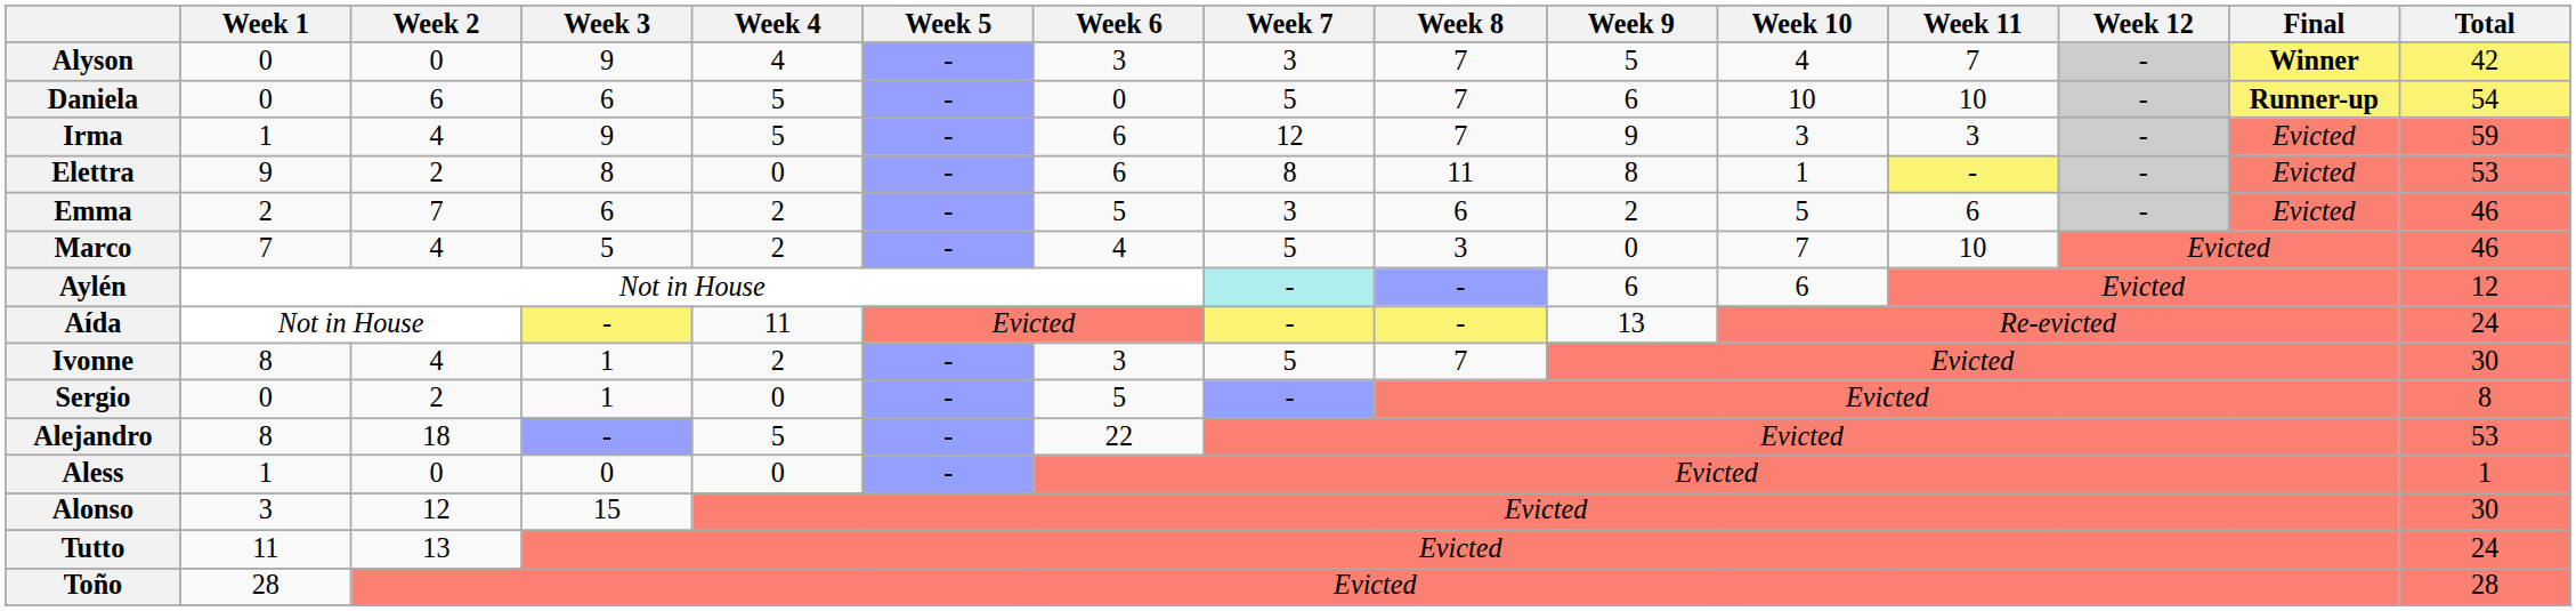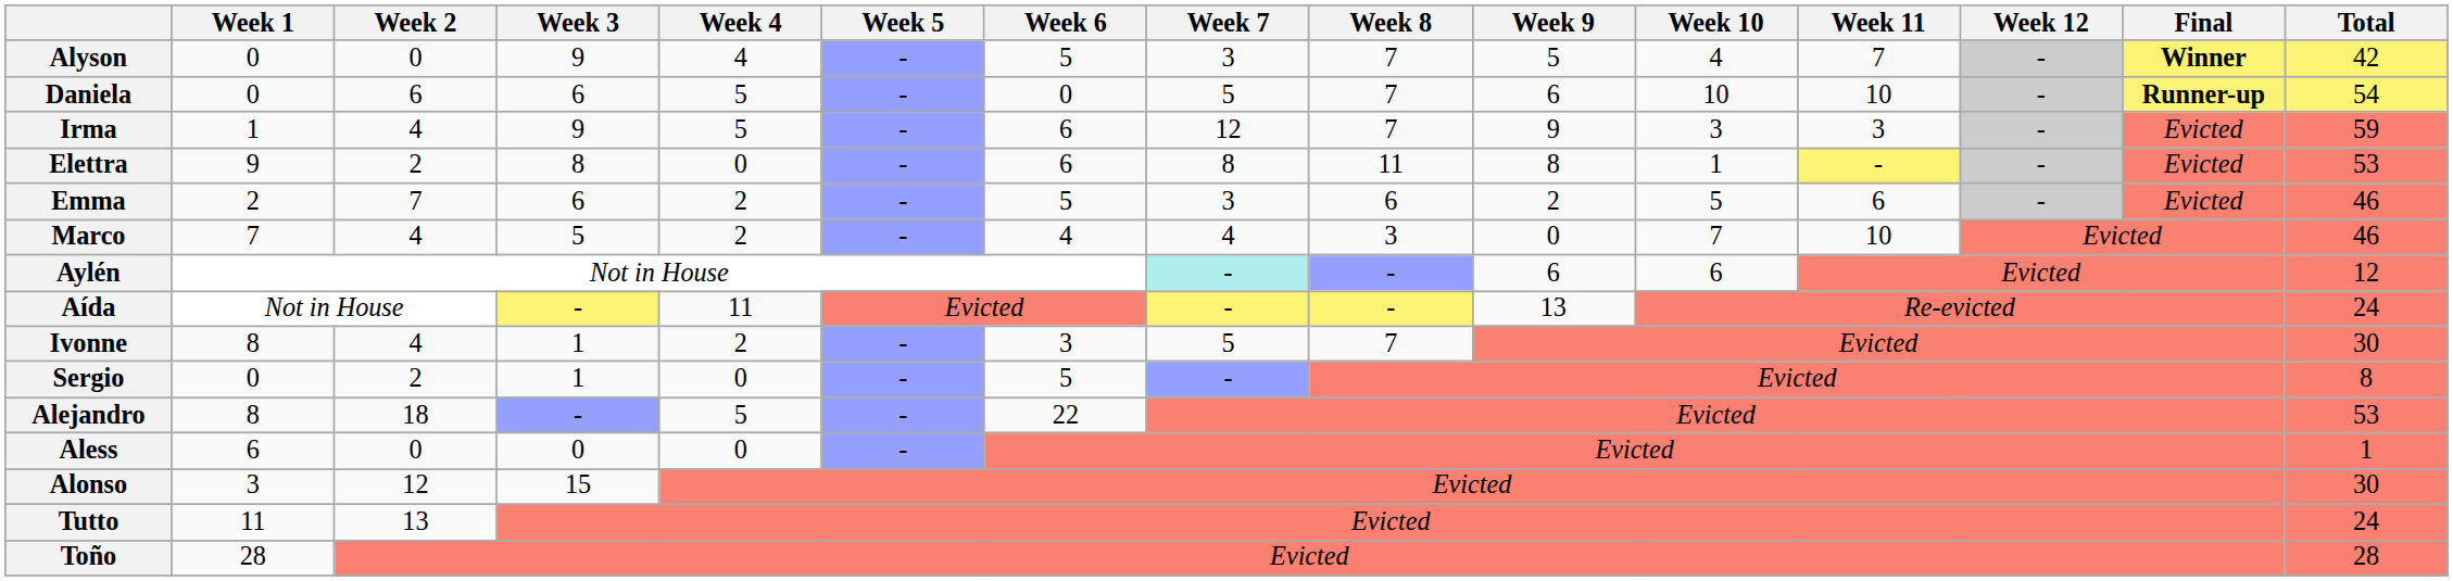 <table class="wikitable" style="width:100%; text-align:center; font-size:85%; line-height:12px;">
 <tr>
 <th style="width:5%"></th>
 <th style="width:5%">Week 1</th>
 <th style="width:5%">Week 2</th>
 <th style="width:5%">Week 3</th>
 <th style="width:5%">Week 4</th>
 <th style="width:5%">Week 5</th>
 <th style="width:5%">Week 6</th>
 <th style="width:5%">Week 7</th>
 <th style="width:5%">Week 8</th>
 <th style="width:5%">Week 9</th>
 <th style="width:5%">Week 10</th>
 <th style="width:5%">Week 11</th>
 <th style="width:5%">Week 12</th>
 <th style="width:5%">Final</th>
 <th style="width:5%">Total</th>
 </tr>
 <tr>
 <th>Alyson</th>
 <td>0</td>
 <td>0</td>
 <td>9</td>
 <td>4</td>
 <td style="background:#959FFD">-</td>
-<td>3</td>
+<td>5</td>
 <td>3</td>
 <td>7</td>
 <td>5</td>
 <td>4</td>
 <td>7</td>
 <td style="background:#CCCCCC; text-align:center">-</td>
 <td style="background:#FBF373;"><strong>Winner</strong></td>
 <td style="background:#FBF373;">42</td>
 </tr>
 <tr>
 <th>Daniela</th>
 <td>0</td>
 <td>6</td>
 <td>6</td>
 <td>5</td>
 <td style="background:#959FFD">-</td>
 <td>0</td>
 <td>5</td>
 <td>7</td>
 <td>6</td>
 <td>10</td>
 <td>10</td>
 <td style="background:#CCCCCC; text-align:center">-</td>
 <td style="background:#FBF373;"><strong>Runner-up</strong></td>
 <td style="background:#FBF373;">54</td>
 </tr>
 <tr>
 <th>Irma</th>
 <td>1</td>
 <td>4</td>
 <td>9</td>
 <td>5</td>
 <td style="background:#959FFD">-</td>
 <td>6</td>
 <td>12</td>
 <td>7</td>
 <td>9</td>
 <td>3</td>
 <td>3</td>
 <td style="background:#CCCCCC; text-align:center">-</td>
 <td style="background:salmon;"><em>Evicted</em></td>
 <td style="background:salmon;">59</td>
 </tr>
 <tr>
 <th>Elettra</th>
 <td>9</td>
 <td>2</td>
 <td>8</td>
 <td>0</td>
 <td style="background:#959FFD">-</td>
 <td>6</td>
 <td>8</td>
 <td>11</td>
 <td>8</td>
 <td>1</td>
 <td style="background:#FBF373;">-</td>
 <td style="background:#CCCCCC; text-align:center">-</td>
 <td style="background:salmon;"><em>Evicted</em></td>
 <td style="background:salmon;">53</td>
 </tr>
 <tr>
 <th>Emma</th>
 <td>2</td>
 <td>7</td>
 <td>6</td>
 <td>2</td>
 <td style="background:#959FFD">-</td>
 <td>5</td>
 <td>3</td>
 <td>6</td>
 <td>2</td>
 <td>5</td>
 <td>6</td>
 <td style="background:#CCCCCC; text-align:center">-</td>
 <td style="background:salmon;"><em>Evicted</em></td>
 <td style="background:salmon;">46</td>
 </tr>
 <tr>
 <th>Marco</th>
 <td>7</td>
 <td>4</td>
 <td>5</td>
 <td>2</td>
 <td style="background:#959FFD">-</td>
 <td>4</td>
-<td>5</td>
+<td>4</td>
 <td>3</td>
 <td>0</td>
 <td>7</td>
 <td>10</td>
 <td colspan="2" style="background:salmon;"><em>Evicted</em></td>
 <td style="background:salmon;">46</td>
 </tr>
 <tr>
 <th>Aylén</th>
 <td style="background:white" colspan="6"><em>Not in House</em></td>
 <td style="background:#AFEEEE;">-</td>
 <td style="background:#959FFD">-</td>
 <td>6</td>
 <td>6</td>
 <td colspan="3" style="background:salmon;"><em>Evicted</em></td>
 <td style="background:salmon;">12</td>
 </tr>
 <tr>
 <th>Aída</th>
 <td style="background:white" colspan="2"><em>Not in House</em></td>
 <td style="background:#FBF373;">-</td>
 <td>11</td>
 <td colspan="2" style="background:salmon;"><em>Evicted</em></td>
 <td style="background:#FBF373;">-</td>
 <td style="background:#FBF373;">-</td>
 <td>13</td>
 <td colspan="4" style="background:salmon;"><em>Re-evicted</em></td>
 <td style="background:salmon;">24</td>
 </tr>
 <tr>
 <th>Ivonne</th>
 <td>8</td>
 <td>4</td>
 <td>1</td>
 <td>2</td>
 <td style="background:#959FFD">-</td>
 <td>3</td>
 <td>5</td>
 <td>7</td>
 <td colspan="5" style="background:salmon;"><em>Evicted</em></td>
 <td style="background:salmon;">30</td>
 </tr>
 <tr>
 <th>Sergio</th>
 <td>0</td>
 <td>2</td>
 <td>1</td>
 <td>0</td>
 <td style="background:#959FFD">-</td>
 <td>5</td>
 <td style="background:#959ffd; text-align:center">-</td>
 <td colspan="6" style="background:salmon;"><em>Evicted</em></td>
 <td style="background:salmon;">8</td>
 </tr>
 <tr>
 <th>Alejandro</th>
 <td>8</td>
 <td>18</td>
 <td style="background:#959ffd;">-</td>
 <td>5</td>
 <td style="background:#959FFD">-</td>
 <td>22</td>
 <td colspan="7" style="background:salmon;"><em>Evicted</em></td>
 <td style="background:salmon;">53</td>
 </tr>
 <tr>
 <th>Aless</th>
-<td>1</td>
+<td>6</td>
 <td>0</td>
 <td>0</td>
 <td>0</td>
 <td style="background:#959FFD">-</td>
 <td colspan="8" style="background:salmon;"><em>Evicted</em></td>
 <td style="background:salmon;">1</td>
 </tr>
 <tr>
 <th>Alonso</th>
 <td>3</td>
 <td>12</td>
 <td>15</td>
 <td colspan="10" style="background:salmon;"><em>Evicted</em></td>
 <td style="background:salmon;">30</td>
 </tr>
 <tr>
 <th>Tutto</th>
 <td>11</td>
 <td>13</td>
 <td colspan="11" style="background:salmon;"><em>Evicted</em></td>
 <td style="background:salmon;">24</td>
 </tr>
 <tr>
 <th>Toño</th>
 <td>28</td>
 <td colspan="12" style="background:salmon;"><em>Evicted</em></td>
 <td style="background:salmon;">28</td>
 </tr>
 </table>
